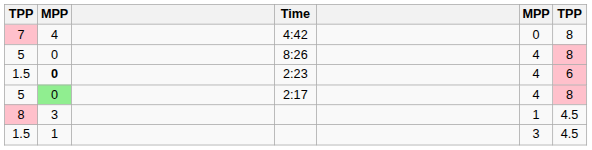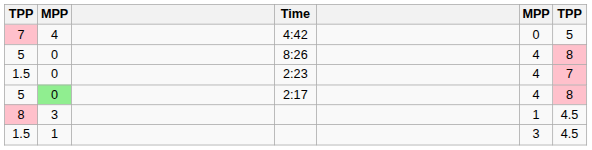 <table class="wikitable" style="text-align: center;" |>
 <tr>
 <th width="35">TPP</th>
 <th width="35">MPP</th>
 <th width="250"></th>
 <th width="45">Time</th>
 <th width="250"></th>
 <th width="35">MPP</th>
 <th width="35">TPP</th>
 </tr>
 <tr>
 <td bgcolor=pink>7</td>
 <td>4</td>
 <td style="text-align:left;"></td>
 <td>4:42</td>
 <td style="text-align:left;"><strong></strong></td>
 <td>0</td>
-<td>8</td>
+<td>5</td>
 </tr>
 <tr>
 <td>5</td>
 <td>0</td>
 <td style="text-align:left;"><strong></strong></td>
 <td>8:26</td>
 <td style="text-align:left;"></td>
 <td>4</td>
 <td bgcolor=pink>8</td>
 </tr>
 <tr>
 <td>1.5</td>
-<td><strong>0</strong></td>
+<td>0</td>
 <td style="text-align:left;"><strong></strong></td>
 <td>2:23</td>
 <td style="text-align:left;"></td>
 <td>4</td>
-<td bgcolor=pink>6</td>
+<td bgcolor=pink>7</td>
 </tr>
 <tr>
 <td>5</td>
 <td style="background: lightgreen;">0</td>
 <td style="text-align:left;"><strong></strong></td>
 <td>2:17</td>
 <td style="text-align:left;"></td>
 <td>4</td>
 <td bgcolor=pink>8</td>
 </tr>
 <tr>
 <td bgcolor=pink>8</td>
 <td>3</td>
 <td style="text-align:left;"></td>
 <td></td>
 <td style="text-align:left;"><strong></strong></td>
 <td>1</td>
 <td>4.5</td>
 </tr>
 <tr>
 <td>1.5</td>
 <td>1</td>
 <td style="text-align:left;"><strong></strong></td>
 <td></td>
 <td style="text-align:left;"></td>
 <td>3</td>
 <td>4.5</td>
 </tr>
 </table>
